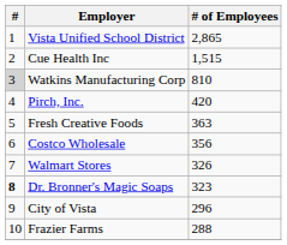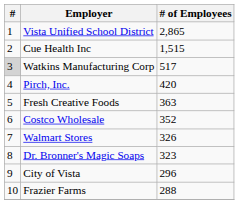 <table class="wikitable sortable" border="1">
 <tr>
 <th>#</th>
 <th>Employer</th>
 <th># of Employees</th>
 </tr>
 <tr>
 <td>1</td>
 <td><a href='#'>Vista Unified School District</a></td>
 <td>2,865</td>
 </tr>
 <tr>
 <td>2</td>
 <td>Cue Health Inc</td>
 <td>1,515</td>
 </tr>
 <tr>
 <td style="background: lightgrey;">3</td>
 <td>Watkins Manufacturing Corp</td>
-<td>810</td>
+<td>517</td>
 </tr>
 <tr>
 <td>4</td>
 <td><a href='#'>Pirch, Inc.</a></td>
 <td>420</td>
 </tr>
 <tr>
 <td>5</td>
 <td>Fresh Creative Foods</td>
 <td>363</td>
 </tr>
 <tr>
 <td>6</td>
 <td><a href='#'>Costco Wholesale</a></td>
-<td>356</td>
+<td>352</td>
 </tr>
 <tr>
 <td>7</td>
 <td><a href='#'>Walmart Stores</a></td>
 <td>326</td>
 </tr>
 <tr>
-<td><strong>8</strong></td>
+<td>8</td>
 <td><a href='#'>Dr. Bronner's Magic Soaps</a></td>
 <td>323</td>
 </tr>
 <tr>
 <td>9</td>
 <td>City of Vista</td>
 <td>296</td>
 </tr>
 <tr>
 <td>10</td>
 <td>Frazier Farms</td>
 <td>288</td>
 </tr>
 <tr>
 </tr>
 </table>
